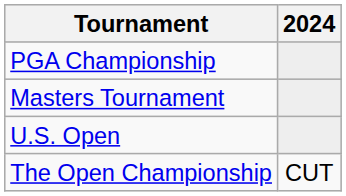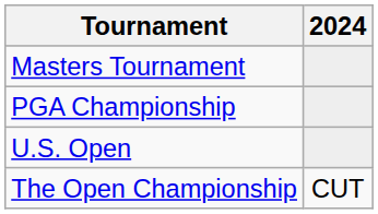 <table class="wikitable" style="font-size:95%;text-align:center;">
 <tr>
 <th>Tournament</th>
 <th>2024</th>
 </tr>
 <tr>
-<td align=left><a href='#'>PGA Championship</a></td>
+<td align=left><a href='#'>Masters Tournament</a></td>
 <td style="background:#eeeeee;"></td>
 </tr>
 <tr>
-<td align=left><a href='#'>Masters Tournament</a></td>
+<td align=left><a href='#'>PGA Championship</a></td>
 <td style="background:#eeeeee;"></td>
 </tr>
 <tr>
 <td align=left><a href='#'>U.S. Open</a></td>
 <td style="background:#eeeeee;"></td>
 </tr>
 <tr>
 <td align=left><a href='#'>The Open Championship</a></td>
 <td>CUT</td>
 </tr>
 </table>
